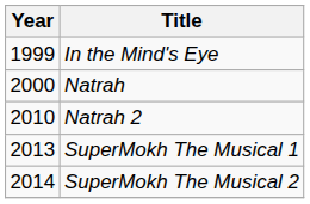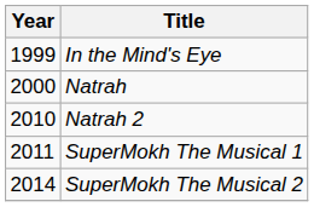 <table class="wikitable">
 <tr>
 <th>Year</th>
 <th>Title</th>
 </tr>
 <tr>
 <td>1999</td>
 <td><em>In the Mind's Eye</em></td>
 </tr>
 <tr>
 <td>2000</td>
 <td><em>Natrah</em></td>
 </tr>
 <tr>
 <td>2010</td>
 <td><em>Natrah 2</em></td>
 </tr>
 <tr>
-<td>2013</td>
+<td>2011</td>
 <td><em>SuperMokh The Musical 1</em></td>
 </tr>
 <tr>
 <td>2014</td>
 <td><em>SuperMokh The Musical 2</em></td>
 </tr>
 <tr>
 </tr>
 </table>
